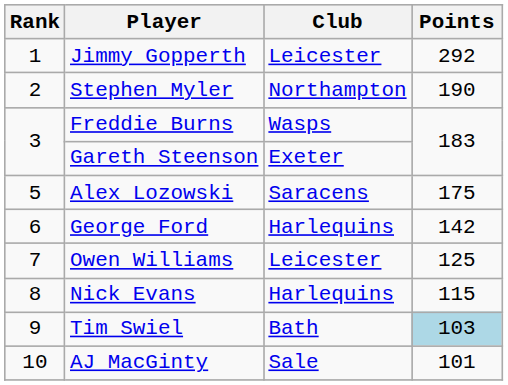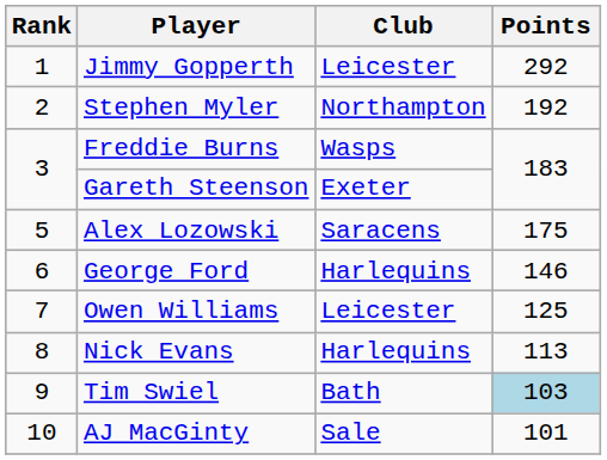 <table class="wikitable" style="text-align:center">
 <tr>
 <th>Rank</th>
 <th>Player</th>
 <th>Club</th>
 <th style="width:50px">Points</th>
 </tr>
 <tr>
 <td>1</td>
 <td align=left> <a href='#'>Jimmy Gopperth</a></td>
 <td align=left><a href='#'>Leicester</a></td>
 <td>292</td>
 </tr>
 <tr>
 <td>2</td>
 <td align=left> <a href='#'>Stephen Myler</a></td>
 <td align=left><a href='#'>Northampton</a></td>
-<td>190</td>
+<td>192</td>
 </tr>
 <tr>
 <td rowspan="2">3</td>
 <td align=left> <a href='#'>Freddie Burns</a></td>
 <td align=left><a href='#'>Wasps</a></td>
 <td rowspan="2">183</td>
 </tr>
 <tr>
 <td align=left> <a href='#'>Gareth Steenson</a></td>
 <td align=left><a href='#'>Exeter</a></td>
 </tr>
 <tr>
 <td>5</td>
 <td align=left> <a href='#'>Alex Lozowski</a></td>
 <td align=left><a href='#'>Saracens</a></td>
 <td>175</td>
 </tr>
 <tr>
 <td>6</td>
 <td align=left> <a href='#'>George Ford</a></td>
 <td align=left><a href='#'>Harlequins</a></td>
-<td>142</td>
+<td>146</td>
 </tr>
 <tr>
 <td>7</td>
 <td align=left> <a href='#'>Owen Williams</a></td>
 <td align=left><a href='#'>Leicester</a></td>
 <td>125</td>
 </tr>
 <tr>
 <td>8</td>
 <td align=left> <a href='#'>Nick Evans</a></td>
 <td align=left><a href='#'>Harlequins</a></td>
-<td>115</td>
+<td>113</td>
 </tr>
 <tr>
 <td>9</td>
 <td align=left> <a href='#'>Tim Swiel</a></td>
 <td align=left><a href='#'>Bath</a></td>
 <td style="background: lightblue;">103</td>
 </tr>
 <tr>
 <td>10</td>
 <td align=left> <a href='#'>AJ MacGinty</a></td>
 <td align=left><a href='#'>Sale</a></td>
 <td>101</td>
 </tr>
 </table>
